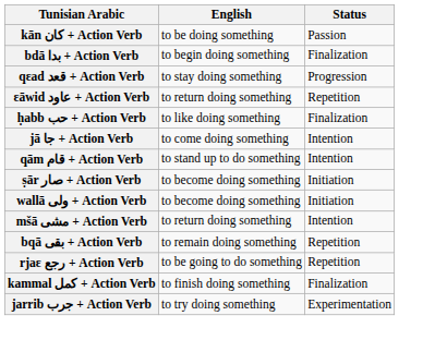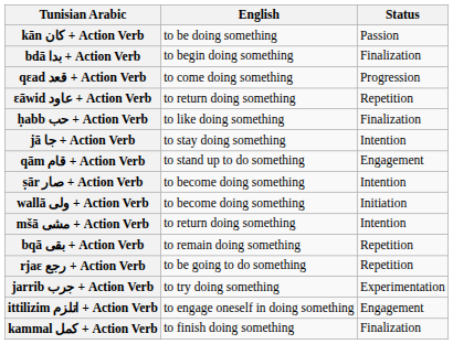 <table class="wikitable">
 <tr>
 <th>Tunisian Arabic</th>
 <th>English</th>
 <th>Status</th>
 </tr>
 <tr>
 <th>kān كان + Action Verb</th>
 <td>to be doing something</td>
 <td>Passion</td>
 </tr>
 <tr>
 <th>bdā بدا + Action Verb</th>
 <td>to begin doing something</td>
 <td>Finalization</td>
 </tr>
 <tr>
 <th>qɛad قعد + Action Verb</th>
-<td>to stay doing something</td>
+<td>to come doing something</td>
 <td>Progression</td>
 </tr>
 <tr>
 <th>ɛāwid عاود + Action Verb</th>
 <td>to return doing something</td>
 <td>Repetition</td>
 </tr>
 <tr>
 <th>ḥabb حب + Action Verb</th>
 <td>to like doing something</td>
 <td>Finalization</td>
 </tr>
 <tr>
 <th>jā جا + Action Verb</th>
-<td>to come doing something</td>
+<td>to stay doing something</td>
 <td>Intention</td>
 </tr>
 <tr>
 <th>qām قام + Action Verb</th>
 <td>to stand up to do something</td>
-<td>Intention</td>
+<td>Engagement</td>
 </tr>
 <tr>
 <th>ṣār صار + Action Verb</th>
 <td>to become doing something</td>
-<td>Initiation</td>
+<td>Intention</td>
 </tr>
 <tr>
 <th>wallā ولى + Action Verb</th>
 <td>to become doing something</td>
 <td>Initiation</td>
 </tr>
 <tr>
 <th>mšā مشى + Action Verb</th>
 <td>to return doing something</td>
 <td>Intention</td>
 </tr>
 <tr>
 <th>bqā بقى + Action Verb</th>
 <td>to remain doing something</td>
 <td>Repetition</td>
 </tr>
 <tr>
 <th>rjaɛ رجع + Action Verb</th>
 <td>to be going to do something</td>
 <td>Repetition</td>
 </tr>
 <tr>
+<th>jarrib جرب + Action Verb</th>
+<td>to try doing something</td>
+<td>Experimentation</td>
+</tr>
+<tr>
+<th>ittilizim اتلزم + Action Verb</th>
+<td>to engage oneself in doing something</td>
+<td>Engagement</td>
+</tr>
+<tr>
 <th>kammal كمل + Action Verb</th>
 <td>to finish doing something</td>
 <td>Finalization</td>
 </tr>
-<tr>
-<th>jarrib جرب + Action Verb</th>
-<td>to try doing something</td>
-<td>Experimentation</td>
-</tr>
 </table>
